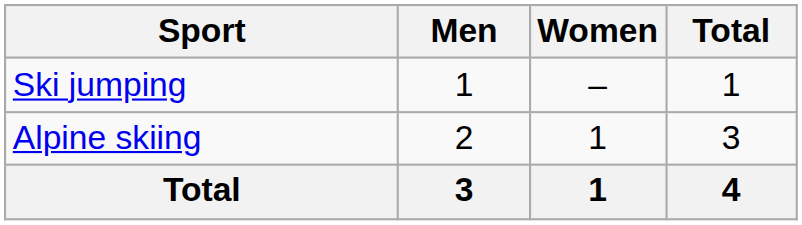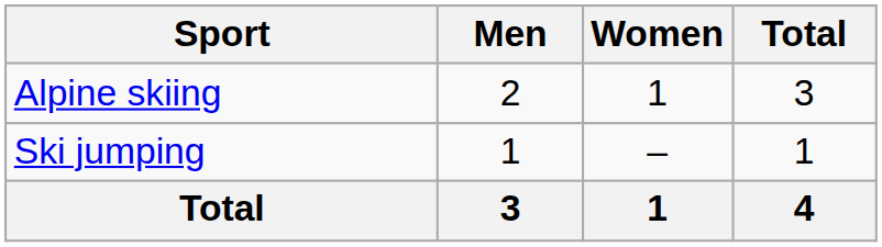 <table class="wikitable sortable" style="text-align:center;">
 <tr>
 <th width=180>Sport</th>
 <th width=55>Men</th>
 <th width=55>Women</th>
 <th width=55>Total</th>
 </tr>
 <tr>
+<td align=left><a href='#'>Alpine skiing</a></td>
+<td>2</td>
+<td>1</td>
+<td>3</td>
+</tr>
+<tr>
 <td align=left><a href='#'>Ski jumping</a></td>
 <td>1</td>
 <td>–</td>
 <td>1</td>
-</tr>
-<tr>
-<td align=left><a href='#'>Alpine skiing</a></td>
-<td>2</td>
-<td>1</td>
-<td>3</td>
 </tr>
 <tr>
 <th>Total</th>
 <th>3</th>
 <th>1</th>
 <th>4</th>
 </tr>
 </table>
